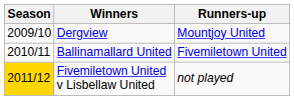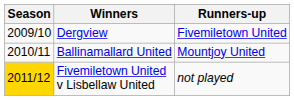 <table class="wikitable">
 <tr>
 <th>Season</th>
 <th>Winners</th>
 <th>Runners-up</th>
 </tr>
 <tr>
 <td>2009/10</td>
 <td><a href='#'>Dergview</a></td>
-<td><a href='#'>Mountjoy United</a></td>
+<td><a href='#'>Fivemiletown United</a></td>
 </tr>
 <tr>
 <td>2010/11	</td>
 <td><a href='#'>Ballinamallard United</a></td>
-<td><a href='#'>Fivemiletown United</a></td>
+<td><a href='#'>Mountjoy United</a></td>
 </tr>
 <tr>
 <td style="background: gold;">2011/12</td>
 <td><a href='#'>Fivemiletown United</a> <br>v Lisbellaw United</td>
 <td><em>not played</em></td>
 </tr>
 </table>
